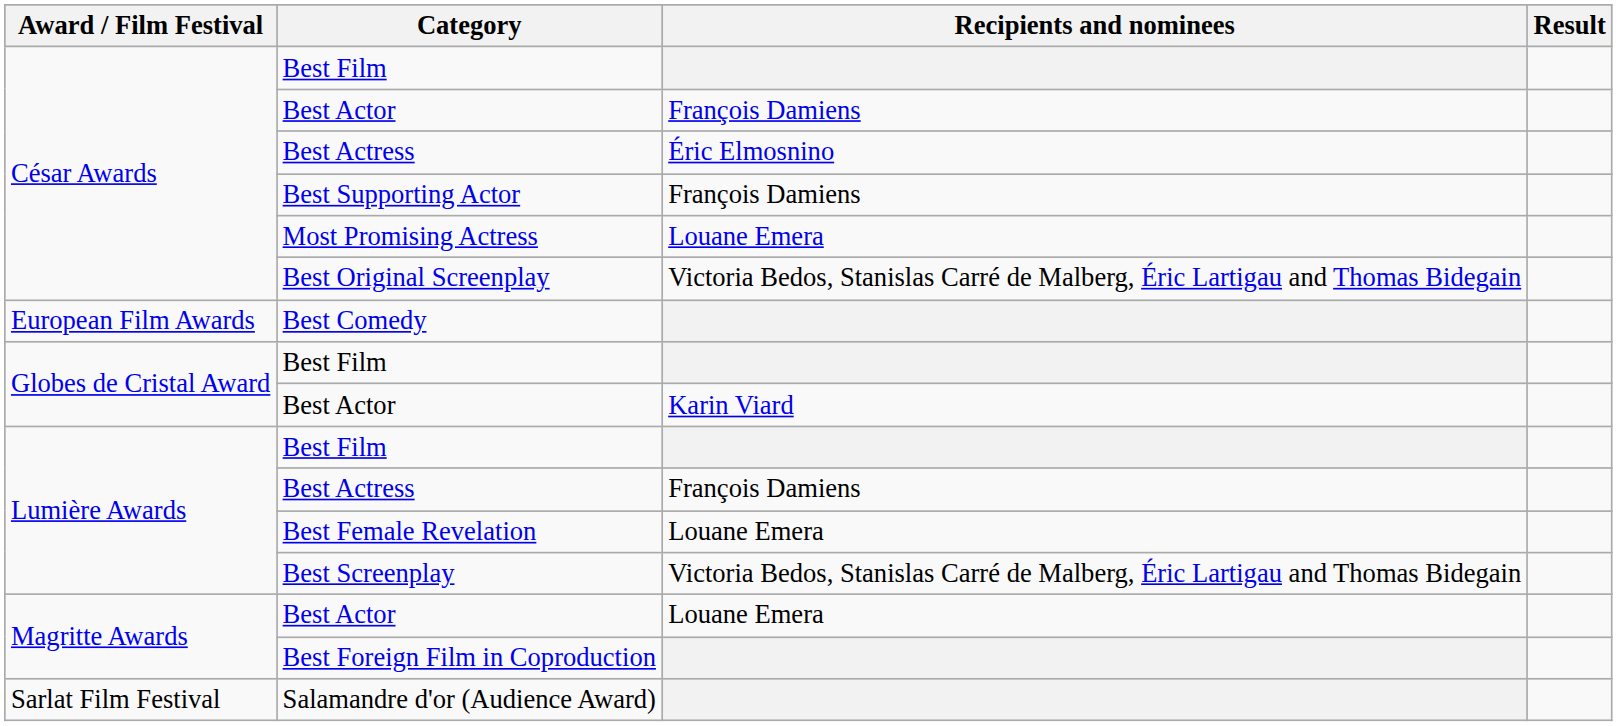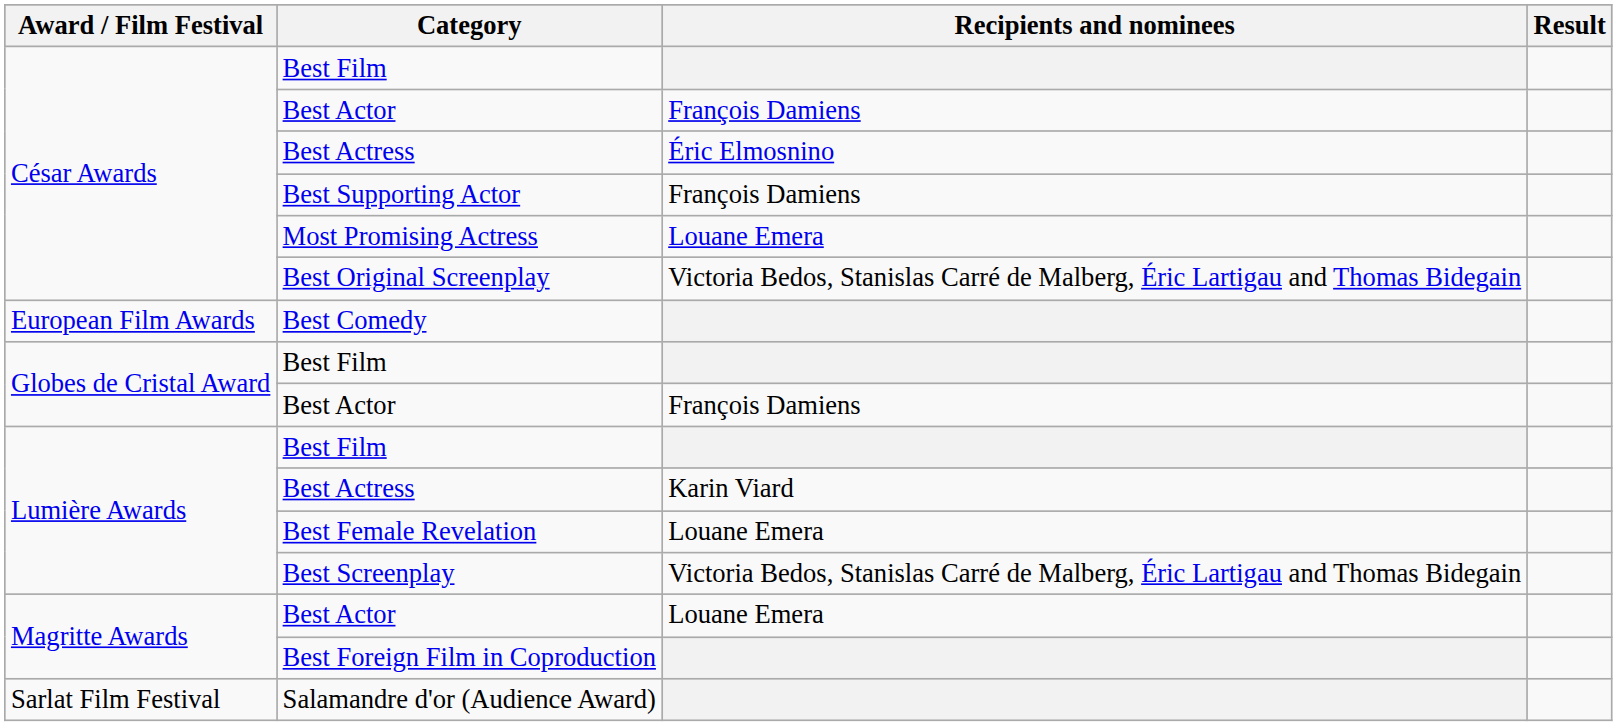 <table class="wikitable plainrowheaders sortable">
 <tr style="background:#ccc; text-align:center;">
 <th scope="col">Award / Film Festival</th>
 <th scope="col">Category</th>
 <th scope="col">Recipients and nominees</th>
 <th scope="col">Result</th>
 </tr>
 <tr>
 <td rowspan=6><a href='#'>César Awards</a></td>
 <td><a href='#'>Best Film</a></td>
 <th></th>
 <td></td>
 </tr>
 <tr>
 <td><a href='#'>Best Actor</a></td>
 <td><a href='#'>François Damiens</a></td>
 <td></td>
 </tr>
 <tr>
 <td><a href='#'>Best Actress</a></td>
 <td><a href='#'>Éric Elmosnino</a></td>
 <td></td>
 </tr>
 <tr>
 <td><a href='#'>Best Supporting Actor</a></td>
 <td>François Damiens</td>
 <td></td>
 </tr>
 <tr>
 <td><a href='#'>Most Promising Actress</a></td>
 <td><a href='#'>Louane Emera</a></td>
 <td></td>
 </tr>
 <tr>
 <td><a href='#'>Best Original Screenplay</a></td>
 <td>Victoria Bedos, Stanislas Carré de Malberg, <a href='#'>Éric Lartigau</a> and <a href='#'>Thomas Bidegain</a></td>
 <td></td>
 </tr>
 <tr>
 <td><a href='#'>European Film Awards</a></td>
 <td><a href='#'>Best Comedy</a></td>
 <th></th>
 <td></td>
 </tr>
 <tr>
 <td rowspan=2><a href='#'>Globes de Cristal Award</a></td>
 <td>Best Film</td>
 <th></th>
 <td></td>
 </tr>
 <tr>
 <td>Best Actor</td>
-<td><a href='#'>Karin Viard</a></td>
+<td>François Damiens</td>
 <td></td>
 </tr>
 <tr>
 <td rowspan=4><a href='#'>Lumière Awards</a></td>
 <td><a href='#'>Best Film</a></td>
 <th></th>
 <td></td>
 </tr>
 <tr>
 <td><a href='#'>Best Actress</a></td>
-<td>François Damiens</td>
+<td>Karin Viard</td>
 <td></td>
 </tr>
 <tr>
 <td><a href='#'>Best Female Revelation</a></td>
 <td>Louane Emera</td>
 <td></td>
 </tr>
 <tr>
 <td><a href='#'>Best Screenplay</a></td>
 <td>Victoria Bedos, Stanislas Carré de Malberg, <a href='#'>Éric Lartigau</a> and Thomas Bidegain</td>
 <td></td>
 </tr>
 <tr>
 <td rowspan="2"><a href='#'>Magritte Awards</a></td>
 <td><a href='#'>Best Actor</a></td>
 <td>Louane Emera</td>
 <td></td>
 </tr>
 <tr>
 <td><a href='#'>Best Foreign Film in Coproduction</a></td>
 <th></th>
 <td></td>
 </tr>
 <tr>
 <td>Sarlat Film Festival</td>
 <td>Salamandre d'or (Audience Award)</td>
 <th></th>
 <td></td>
 </tr>
 </table>
